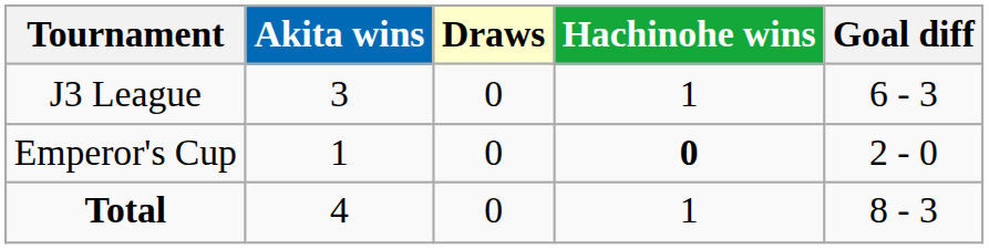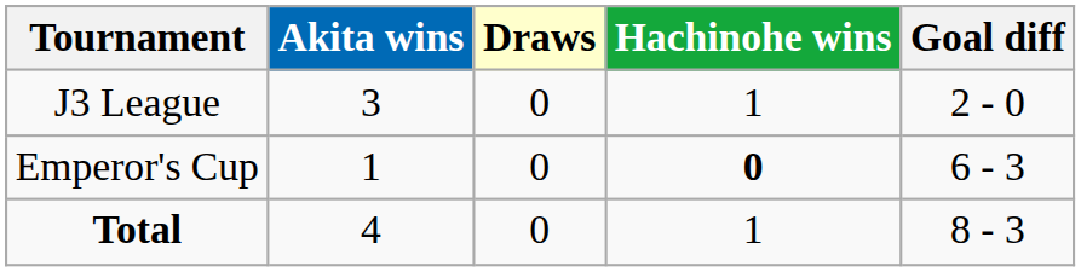 <table class="wikitable" style="text-align:center;">
 <tr>
 <th>Tournament</th>
 <th style="color:white; background:#006AB6;">Akita wins</th>
 <th style="color:black; background:#FFFFCC;">Draws</th>
 <th style="color:white; background:#14A83B;">Hachinohe wins</th>
 <th>Goal diff</th>
 </tr>
 <tr>
 <td>J3 League</td>
 <td>3</td>
 <td>0</td>
 <td>1</td>
-<td>6 - 3</td>
+<td>2 - 0</td>
 </tr>
 <tr>
 <td>Emperor's Cup</td>
 <td>1</td>
 <td>0</td>
 <td><strong>0</strong></td>
-<td>2 - 0</td>
+<td>6 - 3</td>
 </tr>
 <tr>
 <td><strong>Total</strong></td>
 <td>4</td>
 <td>0</td>
 <td>1</td>
 <td>8 - 3</td>
 </tr>
 </table>
